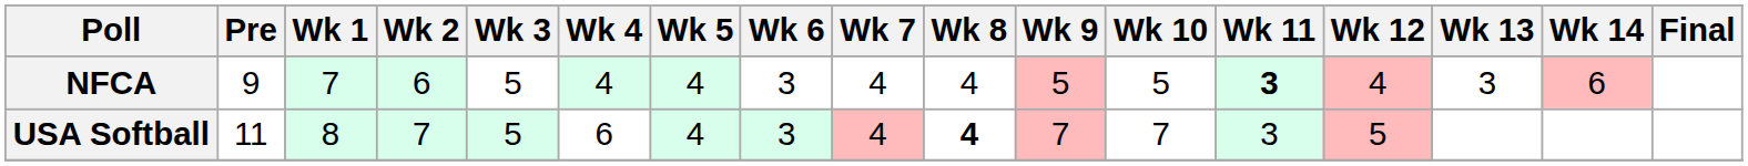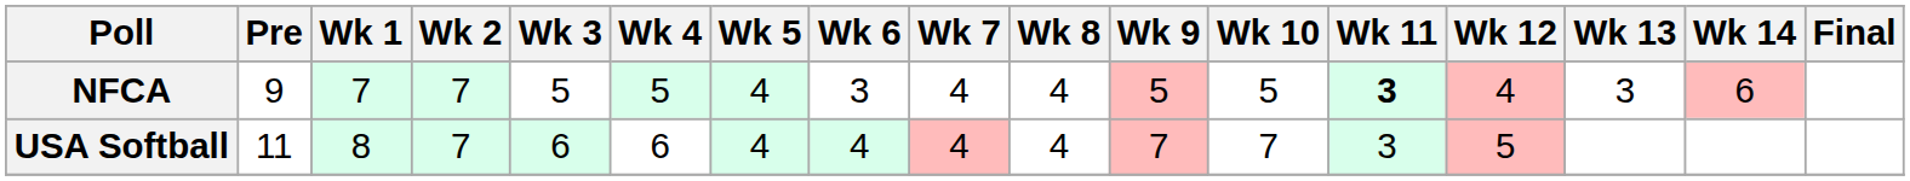 <table class="wikitable" style="white-space:nowrap;">
 <tr>
 <th>Poll</th>
 <th>Pre</th>
 <th>Wk 1</th>
 <th>Wk 2</th>
 <th>Wk 3</th>
 <th>Wk 4</th>
 <th>Wk 5</th>
 <th>Wk 6</th>
 <th>Wk 7</th>
 <th>Wk 8</th>
 <th>Wk 9</th>
 <th>Wk 10</th>
 <th>Wk 11</th>
 <th>Wk 12</th>
 <th>Wk 13</th>
 <th>Wk 14</th>
 <th>Final</th>
 </tr>
 <tr style="text-align:center;">
 <th>NFCA</th>
 <td style="background:#FFF;">9</td>
 <td style="background:#D8FFEB;">7</td>
-<td style="background:#D8FFEB;">6</td>
+<td style="background:#D8FFEB;">7</td>
 <td style="background:#FFF;">5</td>
-<td style="background:#D8FFEB;">4</td>
+<td style="background:#D8FFEB;">5</td>
 <td style="background:#D8FFEB;">4</td>
 <td style="background:#FFF;">3</td>
 <td style="background:#FFF;">4</td>
 <td style="background:#FFF;">4</td>
 <td style="background:#ffbbbb;">5</td>
 <td style="background:#FFF;">5</td>
 <td style="background:#D8FFEB;"><strong>3</strong></td>
 <td style="background:#ffbbbb;">4</td>
 <td style="background:#FFF;">3</td>
 <td style="background:#ffbbbb;">6</td>
 <td style="background:#FFF;"></td>
 </tr>
 <tr style="text-align:center;">
 <th>USA Softball</th>
 <td style="background:#FFF;">11</td>
 <td style="background:#D8FFEB;">8</td>
 <td style="background:#D8FFEB;">7</td>
-<td style="background:#D8FFEB;">5</td>
+<td style="background:#D8FFEB;">6</td>
 <td style="background:#FFF;">6</td>
 <td style="background:#D8FFEB;">4</td>
-<td style="background:#D8FFEB;">3</td>
+<td style="background:#D8FFEB;">4</td>
 <td style="background:#ffbbbb;">4</td>
-<td style="background:#FFF;"><strong>4</strong></td>
+<td style="background:#FFF;">4</td>
 <td style="background:#ffbbbb;">7</td>
 <td style="background:#FFF;">7</td>
 <td style="background:#D8FFEB;">3</td>
 <td style="background:#ffbbbb;">5</td>
 <td style="background:#FFF;"></td>
 <td style="background:#FFF;"></td>
 <td style="background:#FFF;"></td>
 </tr>
 <tr style="background:#FFF;">
 </tr>
 </table>
